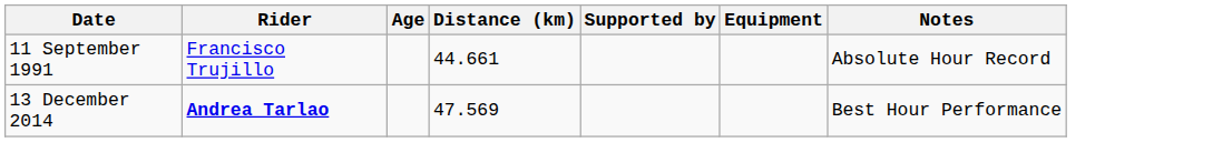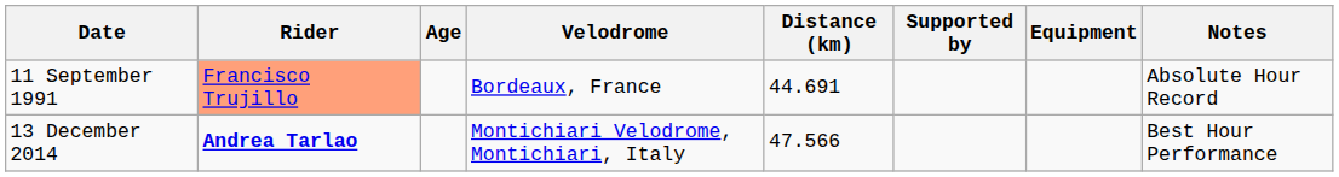 <table class="wikitable sortable">
 <tr>
 <th width=120>Date</th>
 <th width=140>Rider</th>
 <th>Age</th>
+<th>Velodrome</th>
 <th>Distance (km)</th>
 <th>Supported by</th>
 <th>Equipment</th>
 <th>Notes</th>
 </tr>
 <tr>
 <td>11 September 1991</td>
-<td> <a href='#'>Francisco Trujillo</a></td>
+<td style="background: lightsalmon;"> <a href='#'>Francisco Trujillo</a></td>
 <td></td>
-<td>44.661</td>
+<td><a href='#'>Bordeaux</a>, France</td>
+<td>44.691</td>
 <td></td>
 <td></td>
 <td>Absolute Hour Record</td>
 </tr>
 <tr>
 <td>13 December 2014</td>
 <td><strong> <a href='#'>Andrea Tarlao</a></strong></td>
 <td></td>
-<td>47.569</td>
+<td><a href='#'>Montichiari Velodrome</a>, <a href='#'>Montichiari</a>, Italy</td>
+<td>47.566</td>
 <td></td>
 <td></td>
 <td>Best Hour Performance</td>
 </tr>
 </table>
